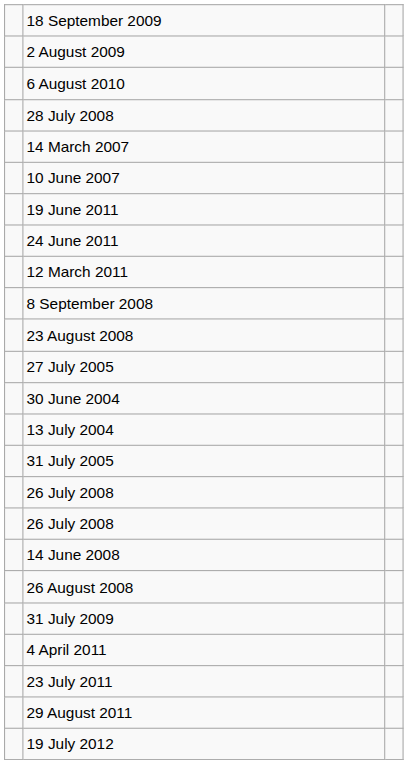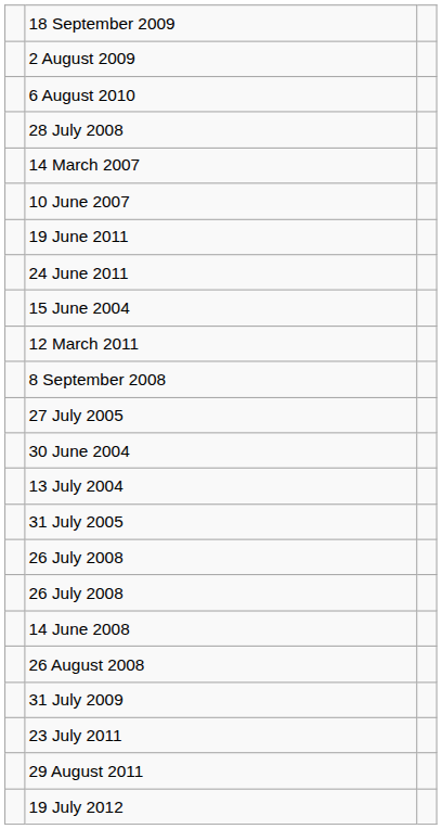 <table class="wikitable" style="font-size: 89%; float: left; width: 26em; margin-right: 1em; height: 700px">
 <tr>
 <td></td>
 <td>18 September 2009</td>
 <td></td>
 </tr>
 <tr>
 <td></td>
 <td>2 August 2009</td>
 <td></td>
 </tr>
 <tr>
 <td></td>
 <td>6 August 2010</td>
 <td></td>
 </tr>
 <tr>
 <td></td>
 <td>28 July 2008</td>
 <td></td>
 </tr>
 <tr>
 <td></td>
 <td>14 March 2007</td>
 <td></td>
 </tr>
 <tr>
 <td></td>
 <td>10 June 2007</td>
 <td></td>
 </tr>
 <tr>
 <td></td>
 <td>19 June 2011</td>
 <td></td>
 </tr>
 <tr>
 <td></td>
 <td>24 June 2011</td>
 <td></td>
 </tr>
 <tr>
 <td></td>
+<td>15 June 2004</td>
+<td></td>
+</tr>
+<tr>
+<td></td>
 <td>12 March 2011</td>
 <td></td>
 </tr>
 <tr>
 <td></td>
 <td>8 September 2008</td>
-<td></td>
-</tr>
-<tr>
-<td></td>
-<td>23 August 2008</td>
 <td></td>
 </tr>
 <tr>
 <td></td>
 <td>27 July 2005</td>
 <td></td>
 </tr>
 <tr>
 <td></td>
 <td>30 June 2004</td>
 <td></td>
 </tr>
 <tr>
 <td></td>
 <td>13 July 2004</td>
 <td></td>
 </tr>
 <tr>
 <td></td>
 <td>31 July 2005</td>
 <td></td>
 </tr>
 <tr>
 <td></td>
 <td>26 July 2008</td>
 <td></td>
 </tr>
 <tr>
 <td></td>
 <td>26 July 2008</td>
 <td></td>
 </tr>
 <tr>
 <td></td>
 <td>14 June 2008</td>
 <td></td>
 </tr>
 <tr>
 <td></td>
 <td>26 August 2008</td>
 <td></td>
 </tr>
 <tr>
 <td></td>
 <td>31 July 2009</td>
 <td></td>
 </tr>
 <tr>
 <td></td>
-<td>4 April 2011</td>
-<td></td>
-</tr>
-<tr>
-<td></td>
 <td>23 July 2011</td>
 <td></td>
 </tr>
 <tr>
 <td></td>
 <td>29 August 2011</td>
 <td></td>
 </tr>
 <tr>
 <td></td>
 <td>19 July 2012</td>
 <td></td>
 </tr>
 </table>
